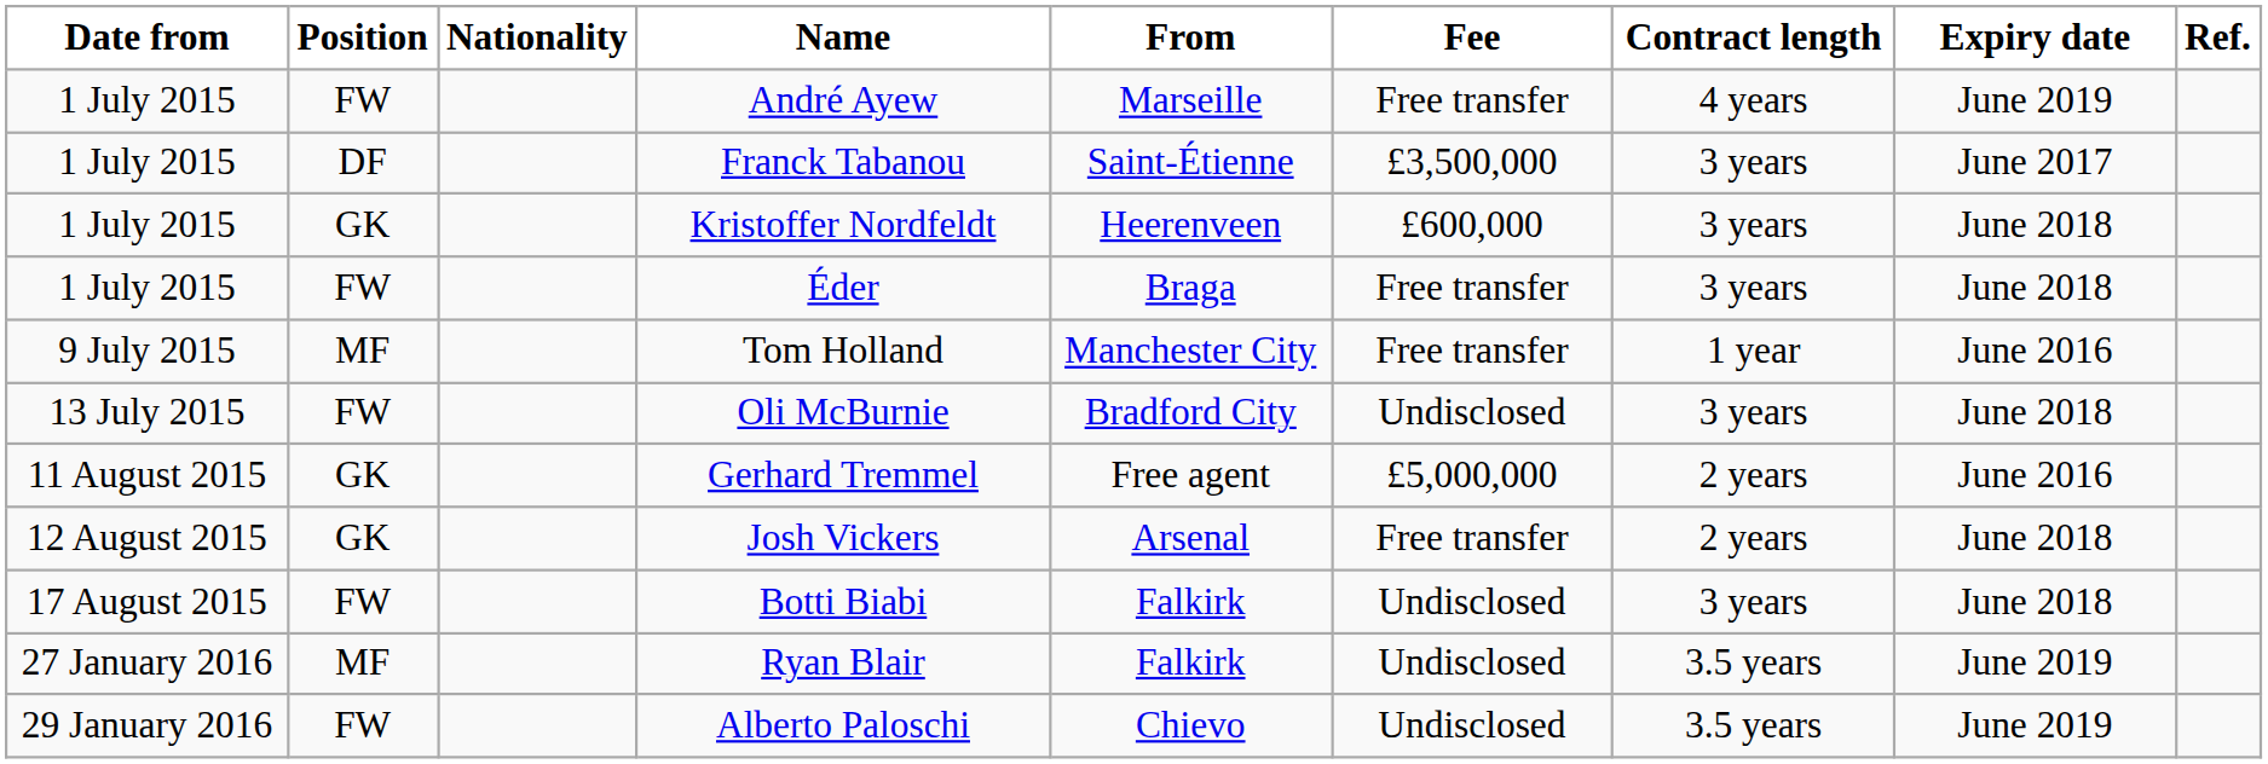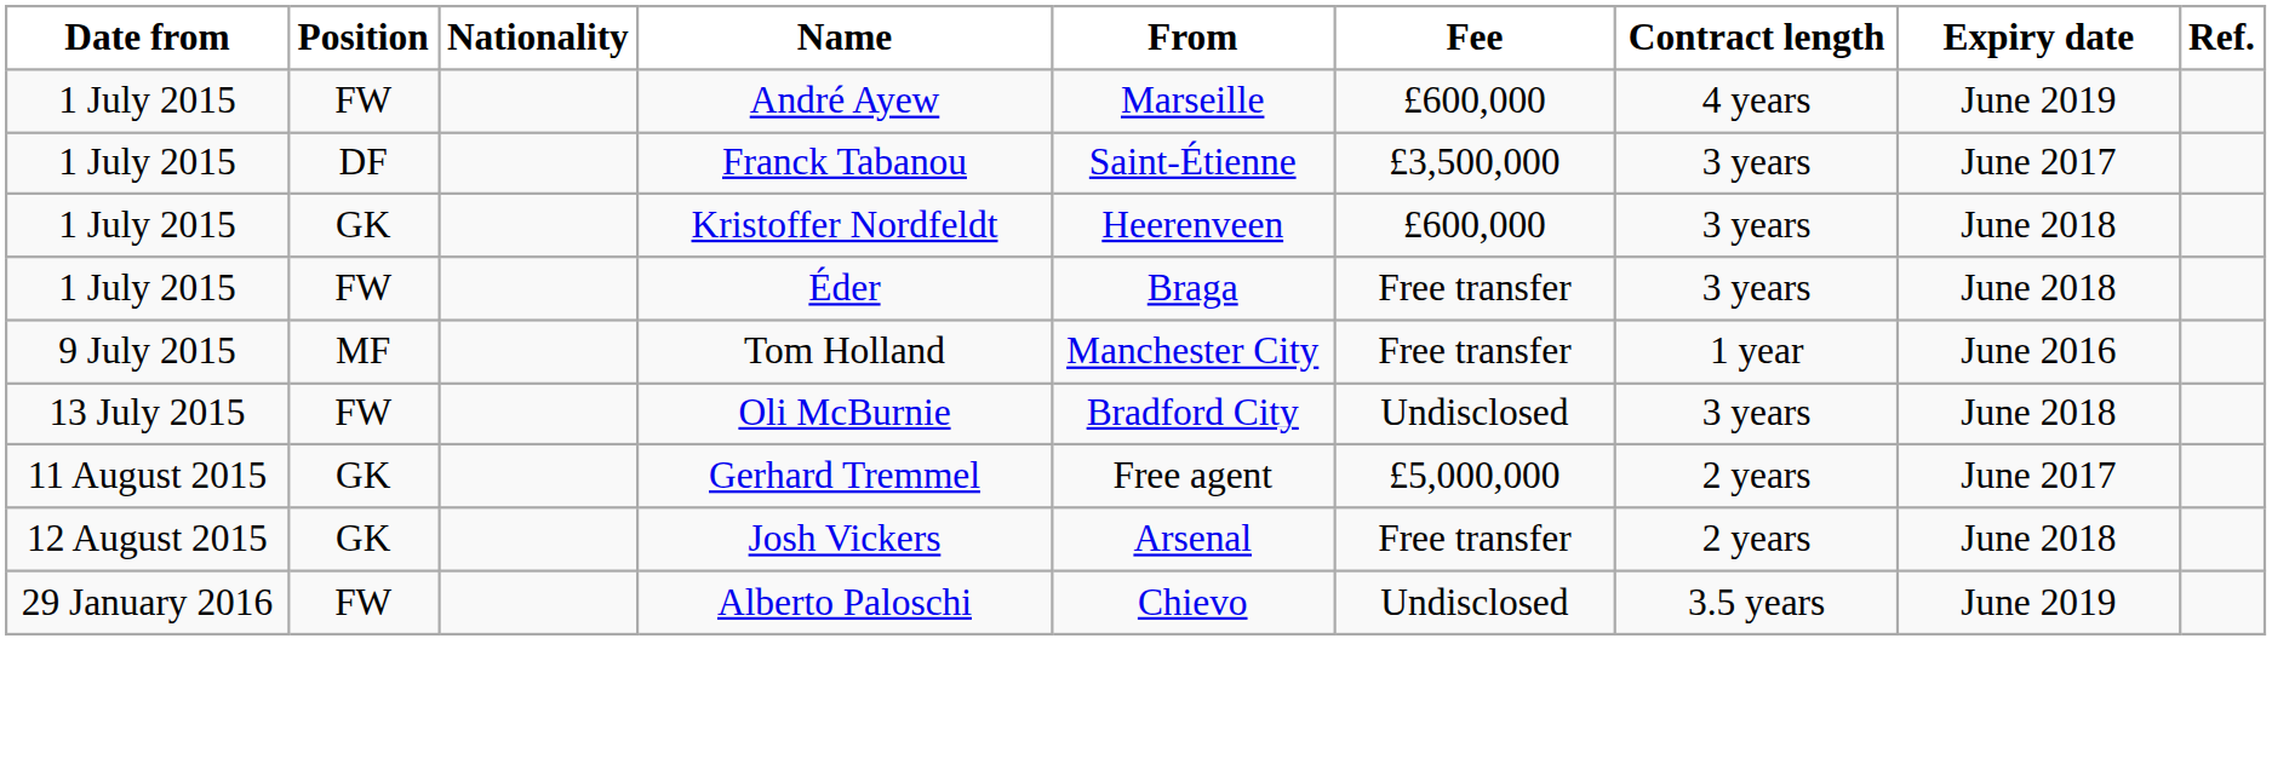 <table class="wikitable"  style="text-align:center; font-size:90%; ">
 <tr>
 <th style="background:white; color:black; width:100px;">Date from</th>
 <th style="background:white; color:black; width:50px;">Position</th>
 <th style="background:white; color:black; width:50px;">Nationality</th>
 <th style="background:white; color:black; width:150px;">Name</th>
 <th style="background:white; color:black; width:100px;">From</th>
 <th style="background:white; color:black; width:100px;">Fee</th>
 <th style="background:white; color:black; width:100px;">Contract length</th>
 <th style="background:white; color:black; width:100px;">Expiry date</th>
 <th style="background:white; color:black;">Ref.</th>
 </tr>
 <tr>
 <td>1 July 2015</td>
 <td>FW</td>
 <td></td>
 <td><a href='#'>André Ayew</a></td>
 <td><a href='#'>Marseille</a></td>
-<td>Free transfer</td>
+<td>£600,000</td>
 <td>4 years</td>
 <td>June 2019</td>
 <td></td>
 </tr>
 <tr>
 <td>1 July 2015</td>
 <td>DF</td>
 <td></td>
 <td><a href='#'>Franck Tabanou</a></td>
 <td><a href='#'>Saint-Étienne</a></td>
 <td>£3,500,000</td>
 <td>3 years</td>
 <td>June 2017</td>
 <td></td>
 </tr>
 <tr>
 <td>1 July 2015</td>
 <td>GK</td>
 <td></td>
 <td><a href='#'>Kristoffer Nordfeldt</a></td>
 <td><a href='#'>Heerenveen</a></td>
 <td>£600,000</td>
 <td>3 years</td>
 <td>June 2018</td>
 <td></td>
 </tr>
 <tr>
 <td>1 July 2015</td>
 <td>FW</td>
 <td></td>
 <td><a href='#'>Éder</a></td>
 <td><a href='#'>Braga</a></td>
 <td>Free transfer</td>
 <td>3 years</td>
 <td>June 2018</td>
 <td></td>
 </tr>
 <tr>
 <td>9 July 2015</td>
 <td>MF</td>
 <td></td>
 <td>Tom Holland</td>
 <td><a href='#'>Manchester City</a></td>
 <td>Free transfer</td>
 <td>1 year</td>
 <td>June 2016</td>
 <td></td>
 </tr>
 <tr>
 <td>13 July 2015</td>
 <td>FW</td>
 <td></td>
 <td><a href='#'>Oli McBurnie</a></td>
 <td><a href='#'>Bradford City</a></td>
 <td>Undisclosed</td>
 <td>3 years</td>
 <td>June 2018</td>
 <td></td>
 </tr>
 <tr>
 <td>11 August 2015</td>
 <td>GK</td>
 <td></td>
 <td><a href='#'>Gerhard Tremmel</a></td>
 <td>Free agent</td>
 <td>£5,000,000</td>
 <td>2 years</td>
-<td>June 2016</td>
+<td>June 2017</td>
 <td></td>
 </tr>
 <tr>
 <td>12 August 2015</td>
 <td>GK</td>
 <td></td>
 <td><a href='#'>Josh Vickers</a></td>
 <td><a href='#'>Arsenal</a></td>
 <td>Free transfer</td>
 <td>2 years</td>
 <td>June 2018</td>
 <td></td>
 </tr>
 <tr>
-<td>17 August 2015</td>
-<td>FW</td>
-<td></td>
-<td><a href='#'>Botti Biabi</a></td>
-<td><a href='#'>Falkirk</a></td>
-<td>Undisclosed</td>
-<td>3 years</td>
-<td>June 2018</td>
-<td></td>
-</tr>
-<tr>
-<td>27 January 2016</td>
-<td>MF</td>
-<td></td>
-<td><a href='#'>Ryan Blair</a></td>
-<td><a href='#'>Falkirk</a></td>
-<td>Undisclosed</td>
-<td>3.5 years</td>
-<td>June 2019</td>
-<td></td>
-</tr>
-<tr>
 <td>29 January 2016</td>
 <td>FW</td>
 <td></td>
 <td><a href='#'>Alberto Paloschi</a></td>
 <td><a href='#'>Chievo</a></td>
 <td>Undisclosed</td>
 <td>3.5 years</td>
 <td>June 2019</td>
 <td></td>
 </tr>
 </table>
